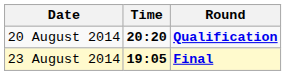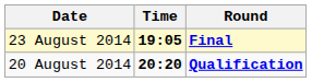 <table class="wikitable">
 <tr>
 <th>Date</th>
 <th>Time</th>
 <th>Round</th>
 </tr>
+<tr style=background:lemonchiffon>
+<td>23 August 2014</td>
+<td><strong>19:05</strong></td>
+<td><strong><a href='#'>Final</a></strong></td>
+</tr>
 <tr>
 <td>20 August 2014</td>
 <td><strong>20:20</strong></td>
 <td><strong><a href='#'>Qualification</a></strong></td>
 </tr>
-<tr style=background:lemonchiffon>
-<td>23 August 2014</td>
-<td><strong>19:05</strong></td>
-<td><strong><a href='#'>Final</a></strong></td>
-</tr>
 </table>
